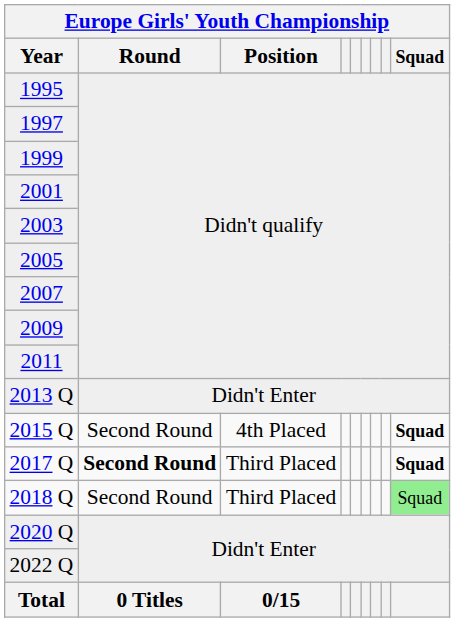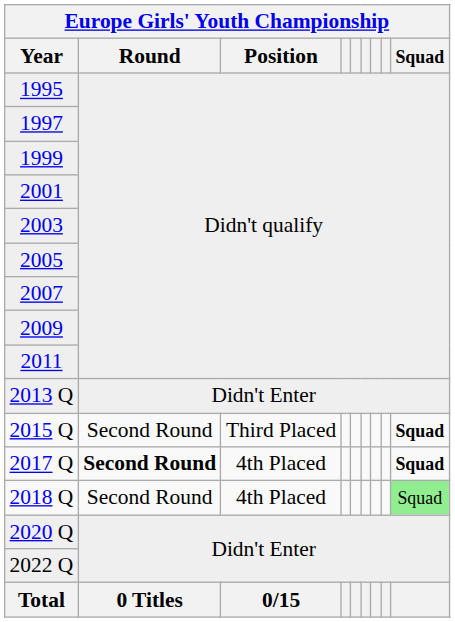 <table class="wikitable" style="text-align: center;">
 <tr>
 <th colspan=9><a href='#'>Europe Girls' Youth Championship</a></th>
 </tr>
 <tr>
 <th>Year</th>
 <th>Round</th>
 <th>Position</th>
 <th></th>
 <th></th>
 <th></th>
 <th></th>
 <th></th>
 <th><small>Squad</small></th>
 </tr>
 <tr bgcolor="efefef">
 <td> <a href='#'>1995</a></td>
 <td colspan=8 rowspan=9>Didn't qualify</td>
 </tr>
 <tr bgcolor="efefef">
 <td> <a href='#'>1997</a></td>
 </tr>
 <tr bgcolor="efefef">
 <td> <a href='#'>1999</a></td>
 </tr>
 <tr bgcolor="efefef">
 <td> <a href='#'>2001</a></td>
 </tr>
 <tr bgcolor="efefef">
 <td> <a href='#'>2003</a></td>
 </tr>
 <tr bgcolor="efefef">
 <td> <a href='#'>2005</a></td>
 </tr>
 <tr bgcolor="efefef">
 <td> <a href='#'>2007</a></td>
 </tr>
 <tr bgcolor="efefef">
 <td> <a href='#'>2009</a></td>
 </tr>
 <tr bgcolor="efefef">
 <td> <a href='#'>2011</a></td>
 </tr>
 <tr bgcolor="efefef">
 <td><a href='#'>2013</a> Q</td>
 <td colspan=8>Didn't Enter</td>
 </tr>
 <tr>
 <td><a href='#'>2015</a> Q</td>
 <td>Second Round</td>
-<td>4th Placed</td>
+<td>Third Placed</td>
 <td></td>
 <td></td>
 <td></td>
 <td></td>
 <td></td>
 <td><strong><small>Squad</small></strong></td>
 </tr>
 <tr>
 <td><a href='#'>2017</a> Q</td>
 <td><strong>Second Round</strong></td>
-<td>Third Placed</td>
+<td>4th Placed</td>
 <td></td>
 <td></td>
 <td></td>
 <td></td>
 <td></td>
 <td><strong><small>Squad</small></strong></td>
 </tr>
 <tr>
 <td><a href='#'>2018</a> Q</td>
 <td>Second Round</td>
-<td>Third Placed</td>
+<td>4th Placed</td>
 <td></td>
 <td></td>
 <td></td>
 <td></td>
 <td></td>
 <td style="background: lightgreen;"><small>Squad</small></td>
 </tr>
 <tr bgcolor="efefef">
 <td><a href='#'>2020</a> Q</td>
 <td colspan=8 rowspan=2 align="center">Didn't Enter</td>
 </tr>
 <tr bgcolor="efefef">
 <td>2022 Q</td>
 </tr>
 <tr>
 <th>Total</th>
 <th>0 Titles</th>
 <th>0/15</th>
 <th></th>
 <th></th>
 <th></th>
 <th></th>
 <th></th>
 <th></th>
 </tr>
 </table>
